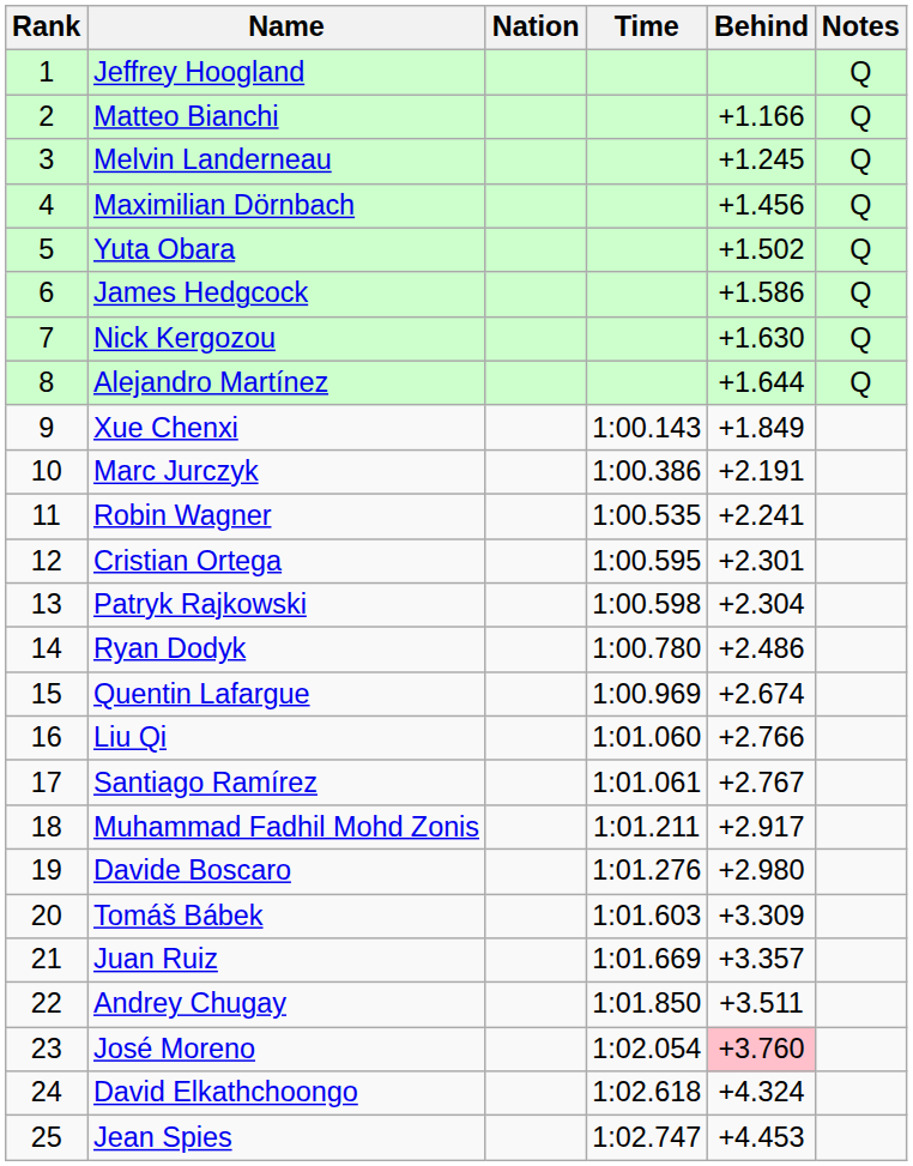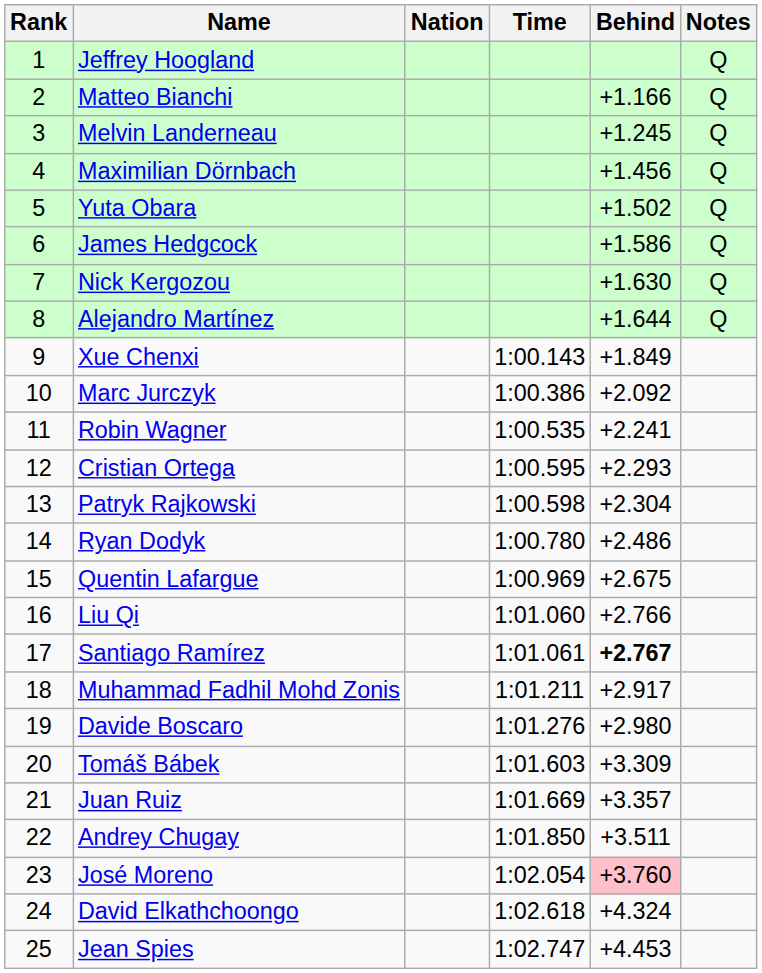 <table class="wikitable sortable" style="text-align:center">
 <tr>
 <th>Rank</th>
 <th>Name</th>
 <th>Nation</th>
 <th>Time</th>
 <th>Behind</th>
 <th>Notes</th>
 </tr>
 <tr bgcolor=ccffcc>
 <td>1</td>
 <td align=left><a href='#'>Jeffrey Hoogland</a></td>
 <td align=left></td>
 <td></td>
 <td></td>
 <td>Q</td>
 </tr>
 <tr bgcolor=ccffcc>
 <td>2</td>
 <td align=left><a href='#'>Matteo Bianchi</a></td>
 <td align=left></td>
 <td></td>
 <td>+1.166</td>
 <td>Q</td>
 </tr>
 <tr bgcolor=ccffcc>
 <td>3</td>
 <td align=left><a href='#'>Melvin Landerneau</a></td>
 <td align=left></td>
 <td></td>
 <td>+1.245</td>
 <td>Q</td>
 </tr>
 <tr bgcolor=ccffcc>
 <td>4</td>
 <td align=left><a href='#'>Maximilian Dörnbach</a></td>
 <td align=left></td>
 <td></td>
 <td>+1.456</td>
 <td>Q</td>
 </tr>
 <tr bgcolor=ccffcc>
 <td>5</td>
 <td align=left><a href='#'>Yuta Obara</a></td>
 <td align=left></td>
 <td></td>
 <td>+1.502</td>
 <td>Q</td>
 </tr>
 <tr bgcolor=ccffcc>
 <td>6</td>
 <td align=left><a href='#'>James Hedgcock</a></td>
 <td align=left></td>
 <td></td>
 <td>+1.586</td>
 <td>Q</td>
 </tr>
 <tr bgcolor=ccffcc>
 <td>7</td>
 <td align=left><a href='#'>Nick Kergozou</a></td>
 <td align=left></td>
 <td></td>
 <td>+1.630</td>
 <td>Q</td>
 </tr>
 <tr bgcolor=ccffcc>
 <td>8</td>
 <td align=left><a href='#'>Alejandro Martínez</a></td>
 <td align=left></td>
 <td></td>
 <td>+1.644</td>
 <td>Q</td>
 </tr>
 <tr>
 <td>9</td>
 <td align=left><a href='#'>Xue Chenxi</a></td>
 <td align=left></td>
 <td>1:00.143</td>
 <td>+1.849</td>
 <td></td>
 </tr>
 <tr>
 <td>10</td>
 <td align=left><a href='#'>Marc Jurczyk</a></td>
 <td align=left></td>
 <td>1:00.386</td>
-<td>+2.191</td>
+<td>+2.092</td>
 <td></td>
 </tr>
 <tr>
 <td>11</td>
 <td align=left><a href='#'>Robin Wagner</a></td>
 <td align=left></td>
 <td>1:00.535</td>
 <td>+2.241</td>
 <td></td>
 </tr>
 <tr>
 <td>12</td>
 <td align=left><a href='#'>Cristian Ortega</a></td>
 <td align=left></td>
 <td>1:00.595</td>
-<td>+2.301</td>
+<td>+2.293</td>
 <td></td>
 </tr>
 <tr>
 <td>13</td>
 <td align=left><a href='#'>Patryk Rajkowski</a></td>
 <td align=left></td>
 <td>1:00.598</td>
 <td>+2.304</td>
 <td></td>
 </tr>
 <tr>
 <td>14</td>
 <td align=left><a href='#'>Ryan Dodyk</a></td>
 <td align=left></td>
 <td>1:00.780</td>
 <td>+2.486</td>
 <td></td>
 </tr>
 <tr>
 <td>15</td>
 <td align=left><a href='#'>Quentin Lafargue</a></td>
 <td align=left></td>
 <td>1:00.969</td>
-<td>+2.674</td>
+<td>+2.675</td>
 <td></td>
 </tr>
 <tr>
 <td>16</td>
 <td align=left><a href='#'>Liu Qi</a></td>
 <td align=left></td>
 <td>1:01.060</td>
 <td>+2.766</td>
 <td></td>
 </tr>
 <tr>
 <td>17</td>
 <td align=left><a href='#'>Santiago Ramírez</a></td>
 <td align=left></td>
 <td>1:01.061</td>
-<td>+2.767</td>
+<td><strong>+2.767</strong></td>
 <td></td>
 </tr>
 <tr>
 <td>18</td>
 <td align=left><a href='#'>Muhammad Fadhil Mohd Zonis</a></td>
 <td align=left></td>
 <td>1:01.211</td>
 <td>+2.917</td>
 <td></td>
 </tr>
 <tr>
 <td>19</td>
 <td align=left><a href='#'>Davide Boscaro</a></td>
 <td align=left></td>
 <td>1:01.276</td>
 <td>+2.980</td>
 <td></td>
 </tr>
 <tr>
 <td>20</td>
 <td align=left><a href='#'>Tomáš Bábek</a></td>
 <td align=left></td>
 <td>1:01.603</td>
 <td>+3.309</td>
 <td></td>
 </tr>
 <tr>
 <td>21</td>
 <td align=left><a href='#'>Juan Ruiz</a></td>
 <td align=left></td>
 <td>1:01.669</td>
 <td>+3.357</td>
 <td></td>
 </tr>
 <tr>
 <td>22</td>
 <td align=left><a href='#'>Andrey Chugay</a></td>
 <td align=left></td>
 <td>1:01.850</td>
 <td>+3.511</td>
 <td></td>
 </tr>
 <tr>
 <td>23</td>
 <td align=left><a href='#'>José Moreno</a></td>
 <td align=left></td>
 <td>1:02.054</td>
 <td style="background: pink;">+3.760</td>
 <td></td>
 </tr>
 <tr>
 <td>24</td>
 <td align=left><a href='#'>David Elkathchoongo</a></td>
 <td align=left></td>
 <td>1:02.618</td>
 <td>+4.324</td>
 <td></td>
 </tr>
 <tr>
 <td>25</td>
 <td align=left><a href='#'>Jean Spies</a></td>
 <td align=left></td>
 <td>1:02.747</td>
 <td>+4.453</td>
 <td></td>
 </tr>
 </table>
